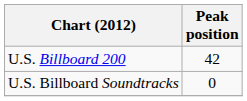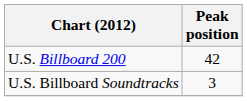 <table class="wikitable sortable">
 <tr>
 <th>Chart (2012)</th>
 <th>Peak<br>position</th>
 </tr>
 <tr>
 <td>U.S. <em><a href='#'>Billboard 200</a></td>
 <td style="text-align:center;">42</td>
 </tr>
 <tr>
 <td>U.S. </em>Billboard<em> Soundtracks </td>
-<td style="text-align:center;">0</td>
+<td style="text-align:center;">3</td>
 </tr>
 <tr>
 </tr>
 </table>
